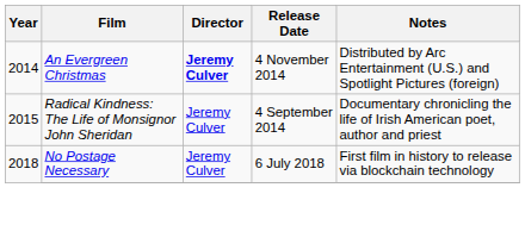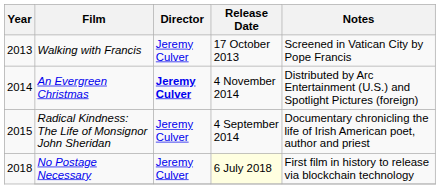 <table class="wikitable sortable">
 <tr>
 <th>Year</th>
 <th>Film</th>
 <th>Director</th>
 <th>Release Date</th>
 <th>Notes</th>
+</tr>
+<tr>
+<td>2013</td>
+<td><em>Walking with Francis</em></td>
+<td><a href='#'>Jeremy Culver</a></td>
+<td>17 October 2013</td>
+<td>Screened in Vatican City by Pope Francis</td>
 </tr>
 <tr>
 <td>2014</td>
 <td><em><a href='#'>An Evergreen Christmas</a></em></td>
 <td><strong><a href='#'>Jeremy Culver</a></strong></td>
 <td>4 November 2014</td>
 <td>Distributed by Arc Entertainment (U.S.) and Spotlight Pictures (foreign)</td>
 </tr>
 <tr>
 <td>2015</td>
 <td><em>Radical Kindness: The Life of Monsignor John Sheridan</em></td>
 <td><a href='#'>Jeremy Culver</a></td>
 <td>4 September 2014</td>
 <td>Documentary chronicling the life of Irish American poet, author and priest</td>
 </tr>
 <tr>
 <td rowspan="2">2018</td>
 <td><em><a href='#'>No Postage Necessary</a></em></td>
 <td><a href='#'>Jeremy Culver</a></td>
-<td>6 July 2018</td>
+<td style="background: lightyellow;">6 July 2018</td>
 <td>First film in history to release via blockchain technology</td>
 </tr>
 <tr>
 </tr>
 </table>
